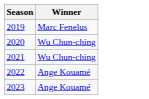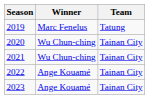 <table class="wikitable" style="font-size:95%;">
 <tr>
 <th>Season</th>
 <th>Winner</th>
+<th>Team</th>
 </tr>
 <tr>
 <td><a href='#'>2019</a></td>
 <td> <a href='#'>Marc Fenelus</a></td>
+<td><a href='#'>Tatung</a></td>
 </tr>
 <tr>
 <td><a href='#'>2020</a></td>
 <td> <a href='#'>Wu Chun-ching</a></td>
+<td><a href='#'>Tainan City</a></td>
 </tr>
 <tr>
 <td><a href='#'>2021</a></td>
 <td> <a href='#'>Wu Chun-ching</a></td>
+<td><a href='#'>Tainan City</a></td>
 </tr>
 <tr>
 <td><a href='#'>2022</a></td>
 <td> <a href='#'>Ange Kouamé</a></td>
+<td><a href='#'>Tainan City</a></td>
 </tr>
 <tr>
 <td><a href='#'>2023</a></td>
 <td> <a href='#'>Ange Kouamé</a></td>
+<td><a href='#'>Tainan City</a></td>
 </tr>
 </table>
